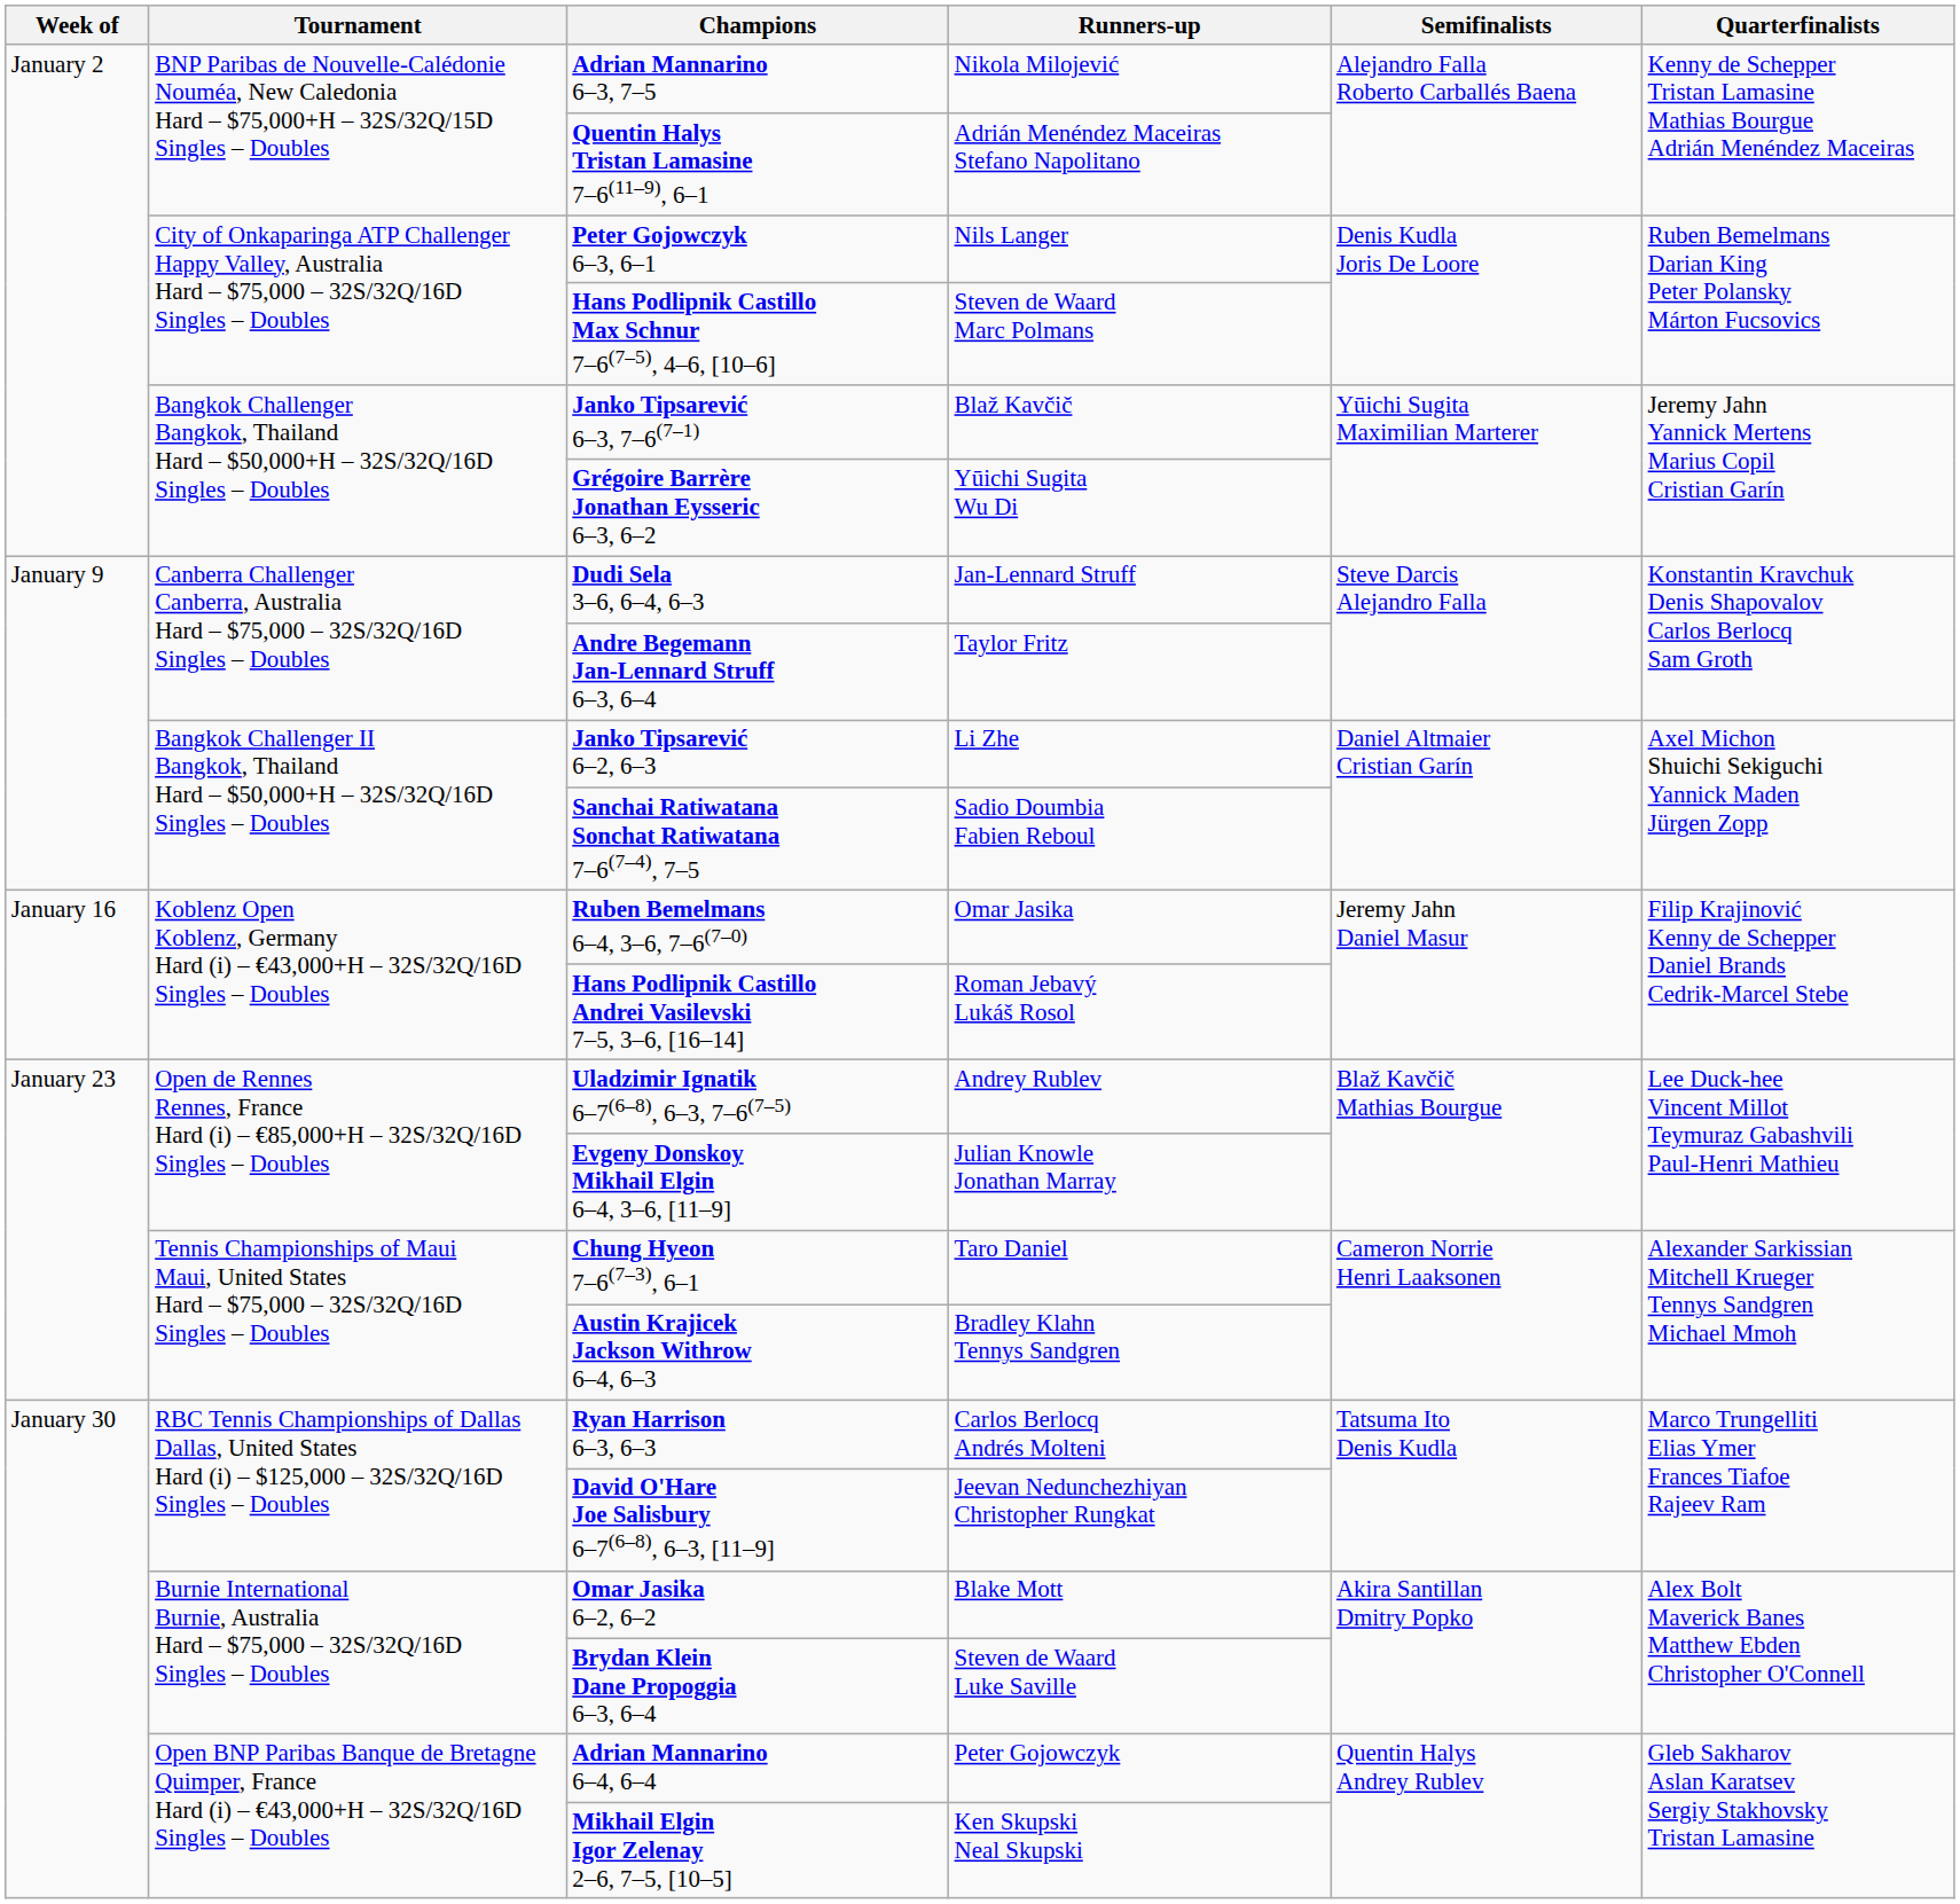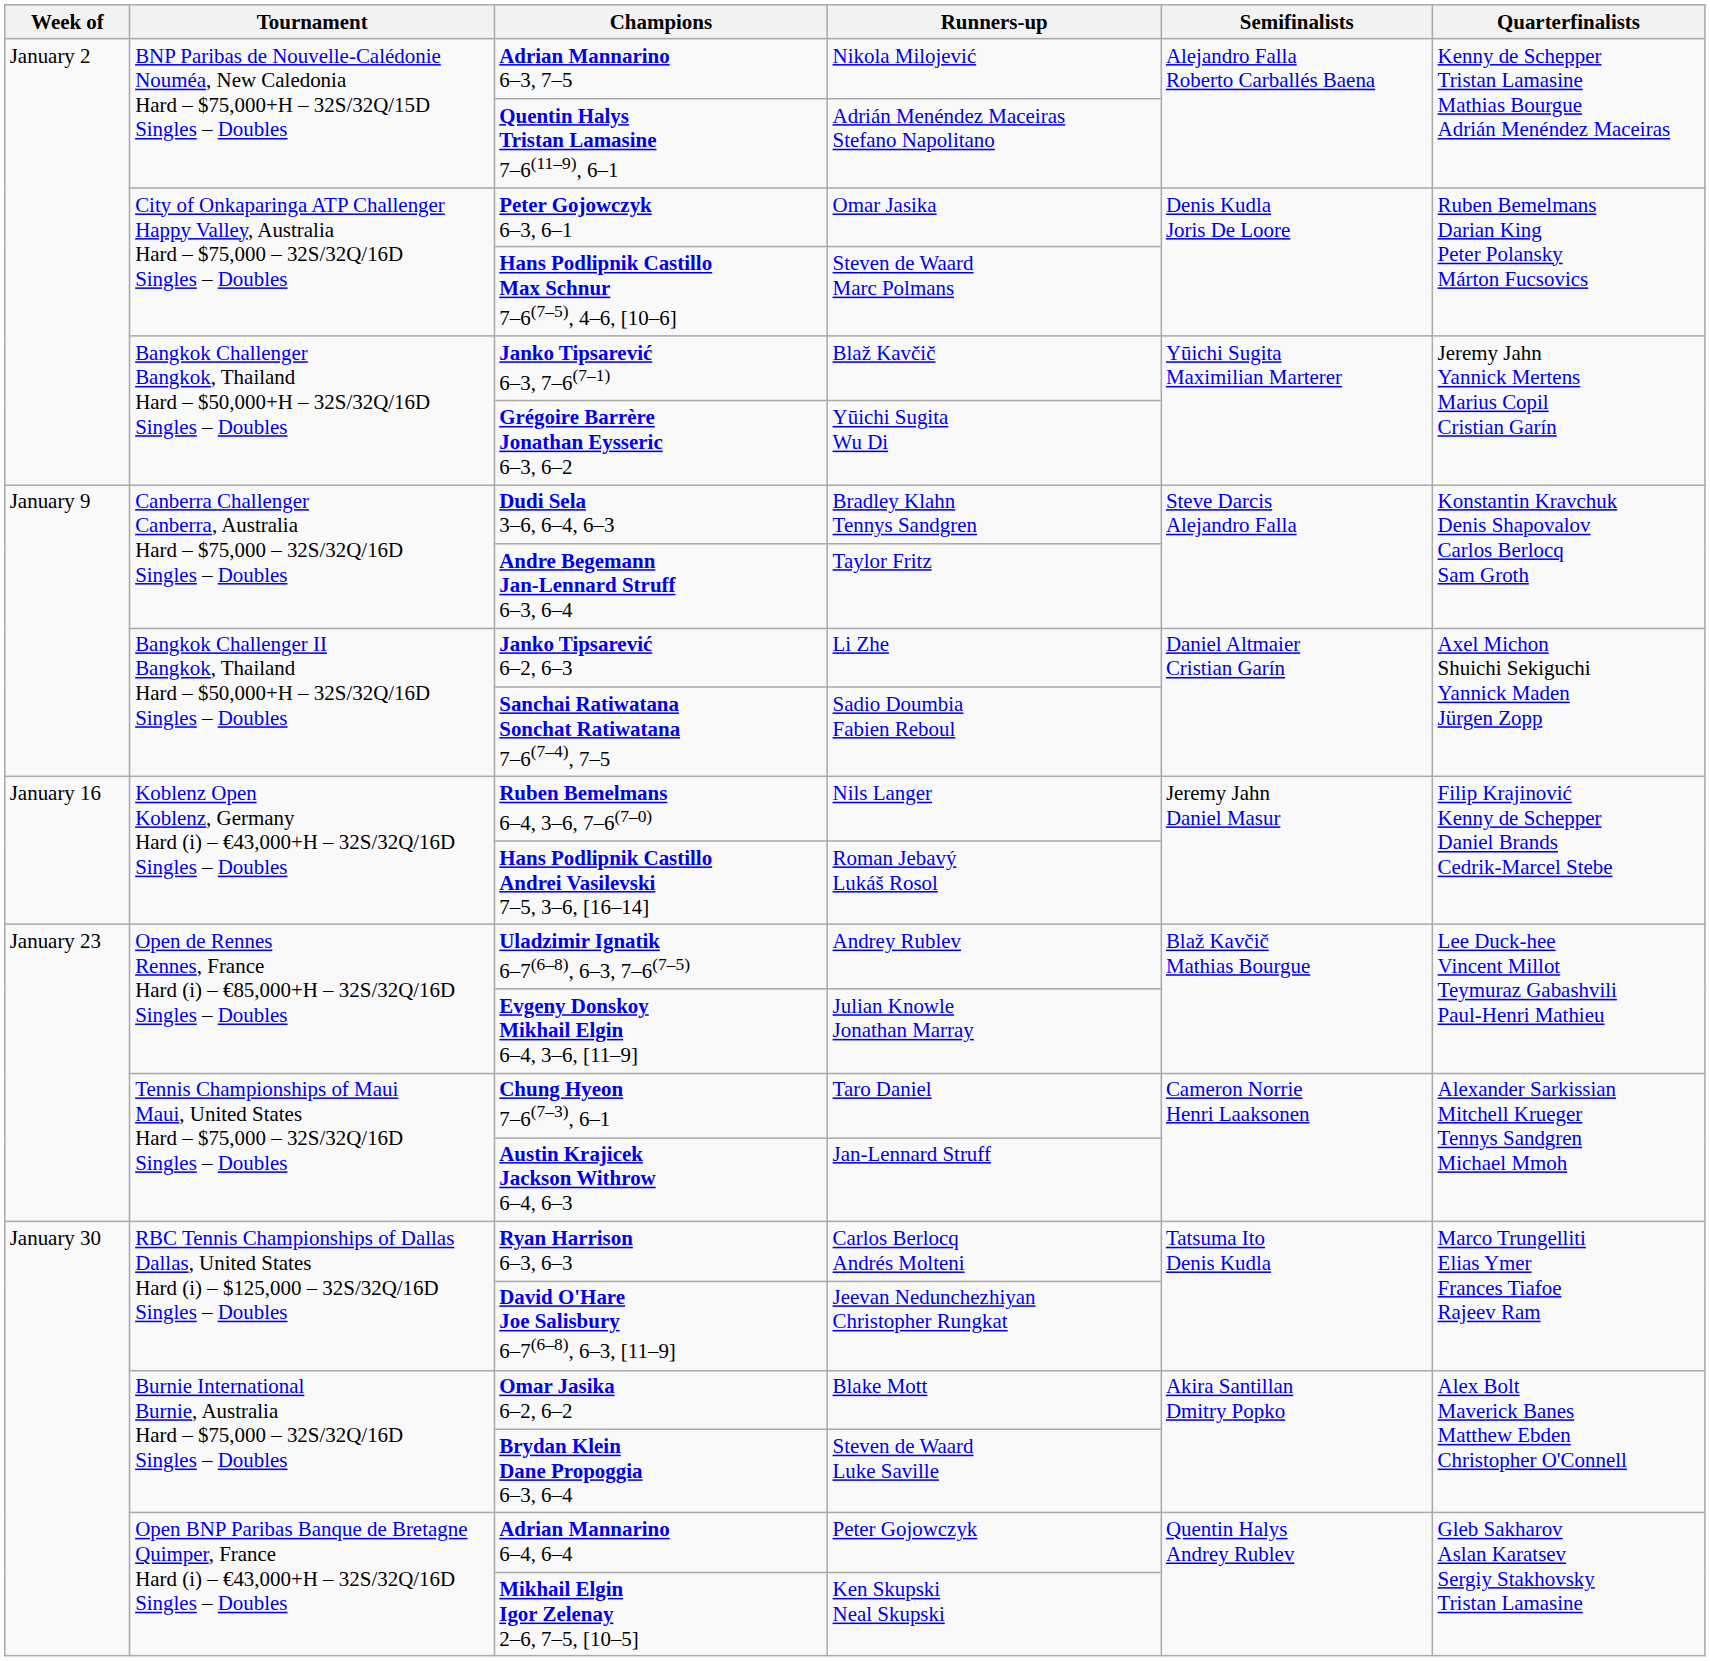 <table class="wikitable" style="font-size:85%;">
 <tr>
 <th width="75">Week of</th>
 <th width="230">Tournament</th>
 <th width="210">Champions</th>
 <th width="210">Runners-up</th>
 <th width="170">Semifinalists</th>
 <th width="170">Quarterfinalists</th>
 </tr>
 <tr valign=top>
 <td rowspan=6>January 2</td>
 <td rowspan=2><a href='#'>BNP Paribas de Nouvelle-Calédonie</a><br><a href='#'>Nouméa</a>, New Caledonia <br> Hard – $75,000+H – 32S/32Q/15D<br><a href='#'>Singles</a> – <a href='#'>Doubles</a></td>
 <td> <strong><a href='#'>Adrian Mannarino</a></strong><br>6–3, 7–5</td>
 <td> <a href='#'>Nikola Milojević</a></td>
 <td rowspan=2> <a href='#'>Alejandro Falla</a><br> <a href='#'>Roberto Carballés Baena</a></td>
 <td rowspan=2> <a href='#'>Kenny de Schepper</a><br> <a href='#'>Tristan Lamasine</a><br> <a href='#'>Mathias Bourgue</a><br> <a href='#'>Adrián Menéndez Maceiras</a></td>
 </tr>
 <tr valign=top>
 <td> <strong><a href='#'>Quentin Halys</a></strong><br> <strong><a href='#'>Tristan Lamasine</a></strong><br>7–6<sup>(11–9)</sup>, 6–1</td>
 <td> <a href='#'>Adrián Menéndez Maceiras</a><br> <a href='#'>Stefano Napolitano</a></td>
 </tr>
 <tr valign=top>
 <td rowspan=2><a href='#'>City of Onkaparinga ATP Challenger</a><br><a href='#'>Happy Valley</a>, Australia <br> Hard – $75,000 – 32S/32Q/16D<br><a href='#'>Singles</a> – <a href='#'>Doubles</a></td>
 <td> <strong><a href='#'>Peter Gojowczyk</a></strong><br>6–3, 6–1</td>
-<td> <a href='#'>Nils Langer</a></td>
+<td> <a href='#'>Omar Jasika</a></td>
 <td rowspan=2> <a href='#'>Denis Kudla</a><br> <a href='#'>Joris De Loore</a></td>
 <td rowspan=2> <a href='#'>Ruben Bemelmans</a><br> <a href='#'>Darian King</a><br> <a href='#'>Peter Polansky</a><br> <a href='#'>Márton Fucsovics</a></td>
 </tr>
 <tr valign=top>
 <td> <strong><a href='#'>Hans Podlipnik Castillo</a></strong><br> <strong><a href='#'>Max Schnur</a></strong><br>7–6<sup>(7–5)</sup>, 4–6, [10–6]</td>
 <td> <a href='#'>Steven de Waard</a><br> <a href='#'>Marc Polmans</a></td>
 </tr>
 <tr valign=top>
 <td rowspan=2><a href='#'>Bangkok Challenger</a><br><a href='#'>Bangkok</a>, Thailand <br> Hard – $50,000+H – 32S/32Q/16D<br><a href='#'>Singles</a> – <a href='#'>Doubles</a></td>
 <td> <strong><a href='#'>Janko Tipsarević</a></strong><br>6–3, 7–6<sup>(7–1)</sup></td>
 <td> <a href='#'>Blaž Kavčič</a></td>
 <td rowspan=2> <a href='#'>Yūichi Sugita</a> <br>  <a href='#'>Maximilian Marterer</a></td>
 <td rowspan=2> Jeremy Jahn<br> <a href='#'>Yannick Mertens</a><br> <a href='#'>Marius Copil</a><br> <a href='#'>Cristian Garín</a></td>
 </tr>
 <tr valign=top>
 <td> <strong><a href='#'>Grégoire Barrère</a></strong><br> <strong><a href='#'>Jonathan Eysseric</a></strong><br>6–3, 6–2</td>
 <td> <a href='#'>Yūichi Sugita</a><br> <a href='#'>Wu Di</a></td>
 </tr>
 <tr valign=top>
 <td rowspan=4>January 9</td>
 <td rowspan=2><a href='#'>Canberra Challenger</a><br><a href='#'>Canberra</a>, Australia <br> Hard – $75,000 – 32S/32Q/16D<br><a href='#'>Singles</a> – <a href='#'>Doubles</a></td>
 <td> <strong><a href='#'>Dudi Sela</a></strong><br>3–6, 6–4, 6–3</td>
-<td> <a href='#'>Jan-Lennard Struff</a></td>
+<td> <a href='#'>Bradley Klahn</a><br> <a href='#'>Tennys Sandgren</a></td>
 <td rowspan=2> <a href='#'>Steve Darcis</a><br> <a href='#'>Alejandro Falla</a></td>
 <td rowspan=2> <a href='#'>Konstantin Kravchuk</a><br> <a href='#'>Denis Shapovalov</a> <br> <a href='#'>Carlos Berlocq</a> <br> <a href='#'>Sam Groth</a></td>
 </tr>
 <tr valign=top>
 <td> <strong><a href='#'>Andre Begemann</a></strong><br> <strong><a href='#'>Jan-Lennard Struff</a></strong><br>6–3, 6–4</td>
 <td> <a href='#'>Taylor Fritz</a></td>
 </tr>
 <tr valign=top>
 <td rowspan=2><a href='#'>Bangkok Challenger II</a><br><a href='#'>Bangkok</a>, Thailand <br> Hard – $50,000+H – 32S/32Q/16D<br><a href='#'>Singles</a> – <a href='#'>Doubles</a></td>
 <td> <strong><a href='#'>Janko Tipsarević</a></strong><br>6–2, 6–3</td>
 <td> <a href='#'>Li Zhe</a></td>
 <td rowspan=2> <a href='#'>Daniel Altmaier</a> <br>  <a href='#'>Cristian Garín</a></td>
 <td rowspan=2> <a href='#'>Axel Michon</a> <br> Shuichi Sekiguchi <br> <a href='#'>Yannick Maden</a> <br>  <a href='#'>Jürgen Zopp</a></td>
 </tr>
 <tr valign=top>
 <td> <strong><a href='#'>Sanchai Ratiwatana</a></strong><br> <strong><a href='#'>Sonchat Ratiwatana</a></strong><br>7–6<sup>(7–4)</sup>, 7–5</td>
 <td> <a href='#'>Sadio Doumbia</a><br> <a href='#'>Fabien Reboul</a></td>
 </tr>
 <tr valign=top>
 <td rowspan=2>January 16</td>
 <td rowspan=2><a href='#'>Koblenz Open</a><br><a href='#'>Koblenz</a>, Germany <br> Hard (i) – €43,000+H – 32S/32Q/16D<br><a href='#'>Singles</a> – <a href='#'>Doubles</a></td>
 <td> <strong><a href='#'>Ruben Bemelmans</a></strong><br>6–4, 3–6, 7–6<sup>(7–0)</sup></td>
-<td> <a href='#'>Omar Jasika</a></td>
+<td> <a href='#'>Nils Langer</a></td>
 <td rowspan=2> Jeremy Jahn <br> <a href='#'>Daniel Masur</a></td>
 <td rowspan=2> <a href='#'>Filip Krajinović</a> <br> <a href='#'>Kenny de Schepper</a><br> <a href='#'>Daniel Brands</a> <br>  <a href='#'>Cedrik-Marcel Stebe</a></td>
 </tr>
 <tr valign=top>
 <td> <strong><a href='#'>Hans Podlipnik Castillo</a></strong><br> <strong><a href='#'>Andrei Vasilevski</a></strong><br>7–5, 3–6, [16–14]</td>
 <td> <a href='#'>Roman Jebavý</a><br> <a href='#'>Lukáš Rosol</a></td>
 </tr>
 <tr valign=top>
 <td rowspan=4>January 23</td>
 <td rowspan=2><a href='#'>Open de Rennes</a><br><a href='#'>Rennes</a>, France <br> Hard (i) – €85,000+H – 32S/32Q/16D<br><a href='#'>Singles</a> – <a href='#'>Doubles</a></td>
 <td> <strong><a href='#'>Uladzimir Ignatik</a></strong> <br>6–7<sup>(6–8)</sup>, 6–3, 7–6<sup>(7–5)</sup></td>
 <td> <a href='#'>Andrey Rublev</a></td>
 <td rowspan=2> <a href='#'>Blaž Kavčič</a> <br>  <a href='#'>Mathias Bourgue</a></td>
 <td rowspan=2> <a href='#'>Lee Duck-hee</a> <br> <a href='#'>Vincent Millot</a> <br> <a href='#'>Teymuraz Gabashvili</a> <br> <a href='#'>Paul-Henri Mathieu</a></td>
 </tr>
 <tr valign=top>
 <td> <strong><a href='#'>Evgeny Donskoy</a></strong><br> <strong><a href='#'>Mikhail Elgin</a></strong><br>6–4, 3–6, [11–9]</td>
 <td> <a href='#'>Julian Knowle</a><br> <a href='#'>Jonathan Marray</a></td>
 </tr>
 <tr valign=top>
 <td rowspan=2><a href='#'>Tennis Championships of Maui</a><br><a href='#'>Maui</a>, United States <br> Hard – $75,000 – 32S/32Q/16D<br><a href='#'>Singles</a> – <a href='#'>Doubles</a></td>
 <td> <strong><a href='#'>Chung Hyeon</a></strong><br>7–6<sup>(7–3)</sup>, 6–1</td>
 <td> <a href='#'>Taro Daniel</a></td>
 <td rowspan=2> <a href='#'>Cameron Norrie</a> <br>  <a href='#'>Henri Laaksonen</a></td>
 <td rowspan=2> <a href='#'>Alexander Sarkissian</a> <br> <a href='#'>Mitchell Krueger</a> <br> <a href='#'>Tennys Sandgren</a> <br>  <a href='#'>Michael Mmoh</a></td>
 </tr>
 <tr valign=top>
 <td> <strong><a href='#'>Austin Krajicek</a></strong><br> <strong><a href='#'>Jackson Withrow</a></strong><br>6–4, 6–3</td>
-<td> <a href='#'>Bradley Klahn</a><br> <a href='#'>Tennys Sandgren</a></td>
+<td> <a href='#'>Jan-Lennard Struff</a></td>
 </tr>
 <tr valign=top>
 <td rowspan=6>January 30</td>
 <td rowspan=2><a href='#'>RBC Tennis Championships of Dallas</a><br><a href='#'>Dallas</a>, United States <br> Hard (i) – $125,000 – 32S/32Q/16D<br><a href='#'>Singles</a> – <a href='#'>Doubles</a></td>
 <td> <strong><a href='#'>Ryan Harrison</a></strong><br>6–3, 6–3</td>
 <td> <a href='#'>Carlos Berlocq</a><br> <a href='#'>Andrés Molteni</a></td>
 <td rowspan=2> <a href='#'>Tatsuma Ito</a> <br>  <a href='#'>Denis Kudla</a></td>
 <td rowspan=2> <a href='#'>Marco Trungelliti</a> <br> <a href='#'>Elias Ymer</a> <br> <a href='#'>Frances Tiafoe</a> <br>  <a href='#'>Rajeev Ram</a></td>
 </tr>
 <tr valign=top>
 <td> <strong><a href='#'>David O'Hare</a></strong><br> <strong><a href='#'>Joe Salisbury</a></strong><br>6–7<sup>(6–8)</sup>, 6–3, [11–9]</td>
 <td> <a href='#'>Jeevan Nedunchezhiyan</a><br> <a href='#'>Christopher Rungkat</a></td>
 </tr>
 <tr valign=top>
 <td rowspan=2><a href='#'>Burnie International</a><br><a href='#'>Burnie</a>, Australia <br> Hard – $75,000 – 32S/32Q/16D<br><a href='#'>Singles</a> – <a href='#'>Doubles</a></td>
 <td> <strong><a href='#'>Omar Jasika</a></strong><br>6–2, 6–2</td>
 <td> <a href='#'>Blake Mott</a></td>
 <td rowspan=2> <a href='#'>Akira Santillan</a> <br>  <a href='#'>Dmitry Popko</a></td>
 <td rowspan=2> <a href='#'>Alex Bolt</a> <br> <a href='#'>Maverick Banes</a> <br>  <a href='#'>Matthew Ebden</a> <br>  <a href='#'>Christopher O'Connell</a></td>
 </tr>
 <tr valign=top>
 <td> <strong><a href='#'>Brydan Klein</a></strong><br> <strong><a href='#'>Dane Propoggia</a></strong><br>6–3, 6–4</td>
 <td> <a href='#'>Steven de Waard</a><br> <a href='#'>Luke Saville</a></td>
 </tr>
 <tr valign=top>
 <td rowspan=2><a href='#'>Open BNP Paribas Banque de Bretagne</a><br><a href='#'>Quimper</a>, France <br> Hard (i) – €43,000+H – 32S/32Q/16D<br><a href='#'>Singles</a> – <a href='#'>Doubles</a></td>
 <td> <strong><a href='#'>Adrian Mannarino</a></strong><br>6–4, 6–4</td>
 <td> <a href='#'>Peter Gojowczyk</a></td>
 <td rowspan=2> <a href='#'>Quentin Halys</a> <br> <a href='#'>Andrey Rublev</a></td>
 <td rowspan=2> <a href='#'>Gleb Sakharov</a> <br> <a href='#'>Aslan Karatsev</a> <br> <a href='#'>Sergiy Stakhovsky</a> <br>  <a href='#'>Tristan Lamasine</a></td>
 </tr>
 <tr valign=top>
 <td> <strong><a href='#'>Mikhail Elgin</a></strong><br> <strong><a href='#'>Igor Zelenay</a></strong><br>2–6, 7–5, [10–5]</td>
 <td> <a href='#'>Ken Skupski</a><br> <a href='#'>Neal Skupski</a></td>
 </tr>
 </table>
